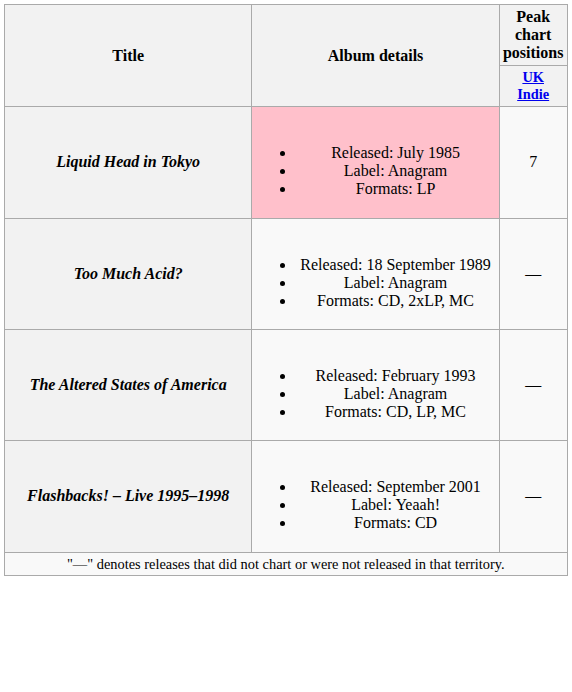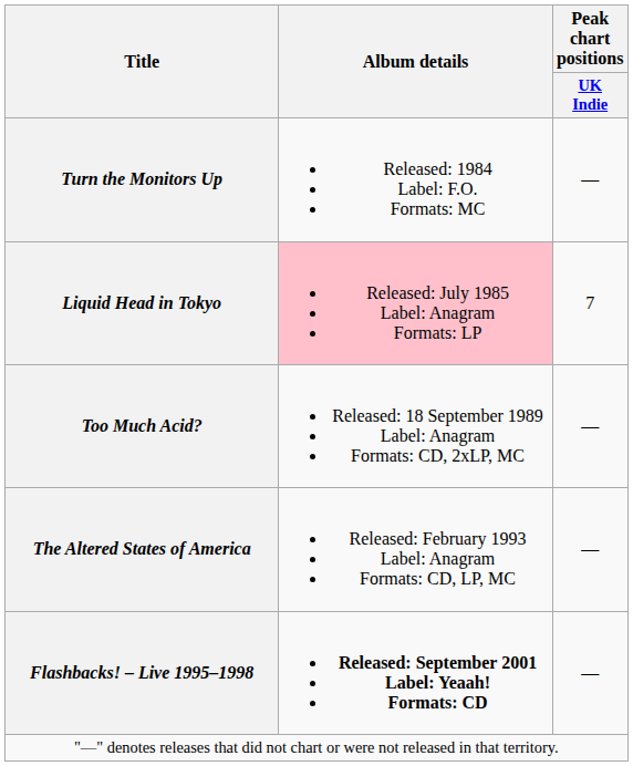 <table class="wikitable plainrowheaders" style="text-align:center;">
 <tr>
 <th rowspan="2" scope="col" style="width:15em;">Title</th>
 <th rowspan="2" scope="col" style="width:15em;">Album details</th>
 <th>Peak chart positions</th>
 </tr>
 <tr>
 <th scope="col" style="width:2em;font-size:90%;"><a href='#'>UK<br>Indie</a><br></th>
+</tr>
+<tr>
+<th scope="row"><em>Turn the Monitors Up</em></th>
+<td><br><ul><li>Released: 1984</li><li>Label: F.O.</li><li>Formats: MC</li></ul></td>
+<td>—</td>
 </tr>
 <tr>
 <th scope="row"><em>Liquid Head in Tokyo</em></th>
 <td style="background: pink;"><br><ul><li>Released: July 1985</li><li>Label: Anagram</li><li>Formats: LP</li></ul></td>
 <td>7</td>
 </tr>
 <tr>
 <th scope="row"><em>Too Much Acid?</em></th>
 <td><br><ul><li>Released: 18 September 1989</li><li>Label: Anagram</li><li>Formats: CD, 2xLP, MC</li></ul></td>
 <td>—</td>
 </tr>
 <tr>
 <th scope="row"><em>The Altered States of America</em></th>
 <td><br><ul><li>Released: February 1993</li><li>Label: Anagram</li><li>Formats: CD, LP, MC</li></ul></td>
 <td>—</td>
 </tr>
 <tr>
 <th scope="row"><em>Flashbacks! – Live 1995–1998</em></th>
-<td><br><ul><li>Released: September 2001</li><li>Label: Yeaah!</li><li>Formats: CD</li></ul></td>
+<td><strong><br><ul><li>Released: September 2001</li><li>Label: Yeaah!</li><li>Formats: CD</li></ul></strong></td>
 <td>—</td>
 </tr>
 <tr>
 <td colspan="3" style="font-size:90%">"—" denotes releases that did not chart or were not released in that territory.</td>
 </tr>
 </table>
